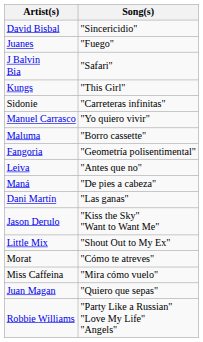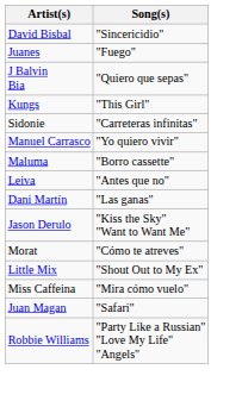 <table class="wikitable">
 <tr>
 <th>Artist(s)</th>
 <th>Song(s)</th>
 </tr>
 <tr>
 <td><a href='#'>David Bisbal</a></td>
 <td>"Sincericidio"</td>
 </tr>
 <tr>
 <td><a href='#'>Juanes</a></td>
 <td>"Fuego"</td>
 </tr>
 <tr>
 <td><a href='#'>J Balvin</a><br><a href='#'>Bia</a></td>
-<td>"Safari"</td>
+<td>"Quiero que sepas"</td>
 </tr>
 <tr>
 <td><a href='#'>Kungs</a></td>
 <td>"This Girl"</td>
 </tr>
 <tr>
 <td>Sidonie</td>
 <td>"Carreteras infinitas"</td>
 </tr>
 <tr>
 <td><a href='#'>Manuel Carrasco</a></td>
 <td>"Yo quiero vivir"</td>
 </tr>
 <tr>
 <td><a href='#'>Maluma</a></td>
 <td>"Borro cassette"</td>
 </tr>
 <tr>
-<td><a href='#'>Fangoria</a></td>
-<td>"Geometría polisentimental"</td>
-</tr>
-<tr>
 <td><a href='#'>Leiva</a></td>
 <td>"Antes que no"</td>
-</tr>
-<tr>
-<td><a href='#'>Maná</a></td>
-<td>"De pies a cabeza"</td>
 </tr>
 <tr>
 <td><a href='#'>Dani Martín</a></td>
 <td>"Las ganas"</td>
 </tr>
 <tr>
 <td><a href='#'>Jason Derulo</a></td>
 <td>"Kiss the Sky"<br>"Want to Want Me"</td>
 </tr>
 <tr>
+<td>Morat</td>
+<td>"Cómo te atreves"</td>
+</tr>
+<tr>
 <td><a href='#'>Little Mix</a></td>
 <td>"Shout Out to My Ex"</td>
-</tr>
-<tr>
-<td>Morat</td>
-<td>"Cómo te atreves"</td>
 </tr>
 <tr>
 <td>Miss Caffeina</td>
 <td>"Mira cómo vuelo"</td>
 </tr>
 <tr>
 <td><a href='#'>Juan Magan</a></td>
-<td>"Quiero que sepas"</td>
+<td>"Safari"</td>
 </tr>
 <tr>
 <td><a href='#'>Robbie Williams</a></td>
 <td>"Party Like a Russian"<br>"Love My Life"<br>"Angels"</td>
 </tr>
 </table>
